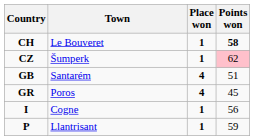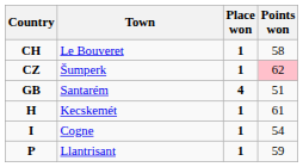 <table class="wikitable" style="text-align;">
 <tr>
 <th width="25">Country</th>
 <th width="200">Town</th>
 <th width="25">Place won</th>
 <th width="25">Points won</th>
 </tr>
 <tr>
 <td align="center"><strong>CH</strong></td>
 <td align="left"><a href='#'>Le Bouveret</a></td>
 <td align="center"><strong>1</strong></td>
-<td align="center"><strong>58</strong></td>
+<td align="center">58</td>
 </tr>
 <tr>
 <td align="center"><strong>CZ</strong></td>
 <td align="left"><a href='#'>Šumperk</a></td>
 <td align="center"><strong>1</strong></td>
 <td align="center" style="background: pink;">62</td>
 </tr>
 <tr>
 <td align="center"><strong>GB</strong></td>
 <td align="left"><a href='#'>Santarém</a></td>
 <td align="center"><strong>4</strong></td>
 <td align="center">51</td>
 </tr>
 <tr>
-<td align="center"><strong>GR</strong></td>
-<td align="left"><a href='#'>Poros</a></td>
-<td align="center"><strong>4</strong></td>
-<td align="center">45</td>
+<td align="center"><strong>H</strong></td>
+<td align="left"><a href='#'>Kecskemét</a></td>
+<td align="center"><strong>1</strong></td>
+<td align="center">61</td>
 </tr>
 <tr>
 <td align="center"><strong>I</strong></td>
 <td align="left"><a href='#'>Cogne</a></td>
 <td align="center"><strong>1</strong></td>
-<td align="center">56</td>
+<td align="center">54</td>
 </tr>
 <tr>
 <td align="center"><strong>P</strong></td>
 <td align="left"><a href='#'>Llantrisant</a></td>
 <td align="center"><strong>1</strong></td>
 <td align="center">59</td>
 </tr>
 </table>
